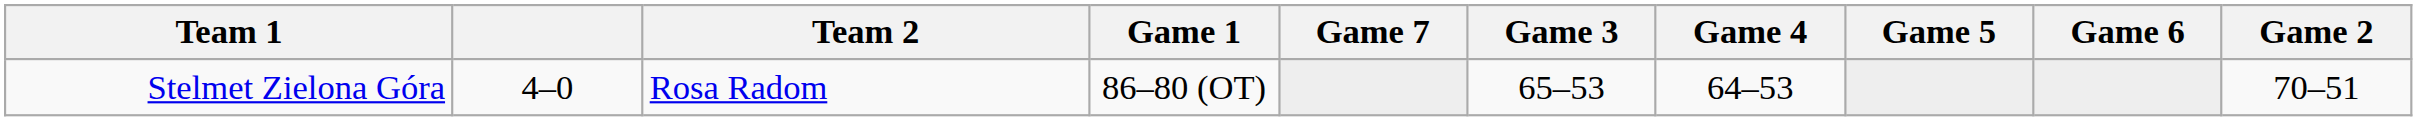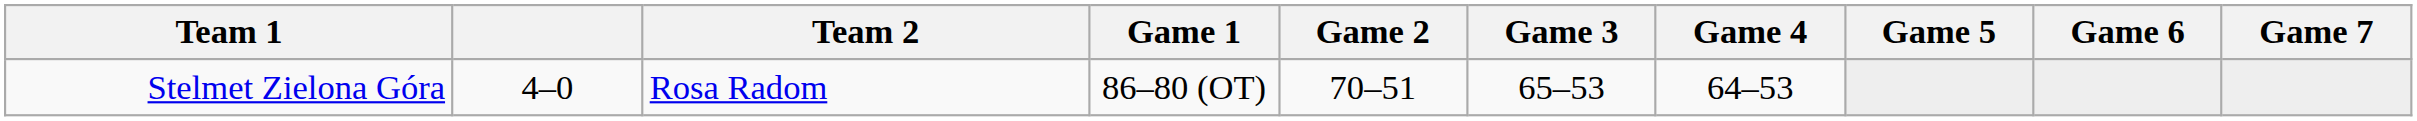 <table class=wikitable style="text-align:center">
 <tr>
 <th width=200>Team 1</th>
 <th width=80></th>
 <th width=200>Team 2</th>
 <th width=80>Game 1</th>
-<th width=80>Game 7</th>
+<th width=80>Game 2</th>
 <th width=80>Game 3</th>
 <th width=80>Game 4</th>
 <th width=80>Game 5</th>
 <th width=80>Game 6</th>
-<th width=80>Game 2</th>
+<th width=80>Game 7</th>
 </tr>
 <tr>
 <td align=right><a href='#'>Stelmet Zielona Góra</a></td>
 <td>4–0</td>
 <td align=left><a href='#'>Rosa Radom</a></td>
 <td>86–80 (OT)</td>
-<td style="background:#eee;"></td>
+<td>70–51</td>
 <td>65–53</td>
 <td>64–53</td>
 <td style="background:#eee;"></td>
 <td style="background:#eee;"></td>
-<td>70–51</td>
+<td style="background:#eee;"></td>
 </tr>
 </table>
